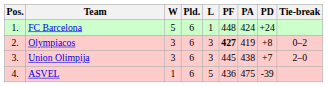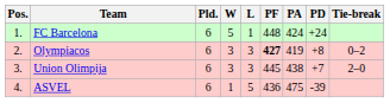 <table class="wikitable" style="text-align:center">
 <tr>
 <th width=15>Pos.</th>
 <th width=220>Team</th>
+<th width=20>Pld.</th>
 <th width=20>W</th>
-<th width=20>Pld.</th>
 <th width=20>L</th>
 <th width=20>PF</th>
 <th width=20>PA</th>
 <th width=20>PD</th>
 <th>Tie-break</th>
 </tr>
 <tr style="background: #ccffcc;">
 <td>1.</td>
 <td align=left> <a href='#'>FC Barcelona</a></td>
+<td>6</td>
 <td>5</td>
-<td>6</td>
 <td>1</td>
 <td>448</td>
 <td>424</td>
 <td>+24</td>
 <td></td>
 </tr>
 <tr style="background: #ffcccc;">
 <td>2.</td>
 <td align=left> <a href='#'>Olympiacos</a></td>
+<td>6</td>
 <td>3</td>
-<td>6</td>
 <td>3</td>
 <td><strong>427</strong></td>
 <td>419</td>
 <td>+8</td>
 <td>0–2</td>
 </tr>
 <tr style="background: #ffcccc;">
 <td>3.</td>
 <td align=left> <a href='#'>Union Olimpija</a></td>
+<td>6</td>
 <td>3</td>
-<td>6</td>
 <td>3</td>
 <td>445</td>
 <td>438</td>
 <td>+7</td>
 <td>2–0</td>
 </tr>
 <tr style="background: #ffcccc;">
 <td>4.</td>
 <td align=left> <a href='#'>ASVEL</a></td>
+<td>6</td>
 <td>1</td>
-<td>6</td>
 <td>5</td>
 <td>436</td>
 <td>475</td>
 <td>-39</td>
 <td></td>
 </tr>
 </table>
